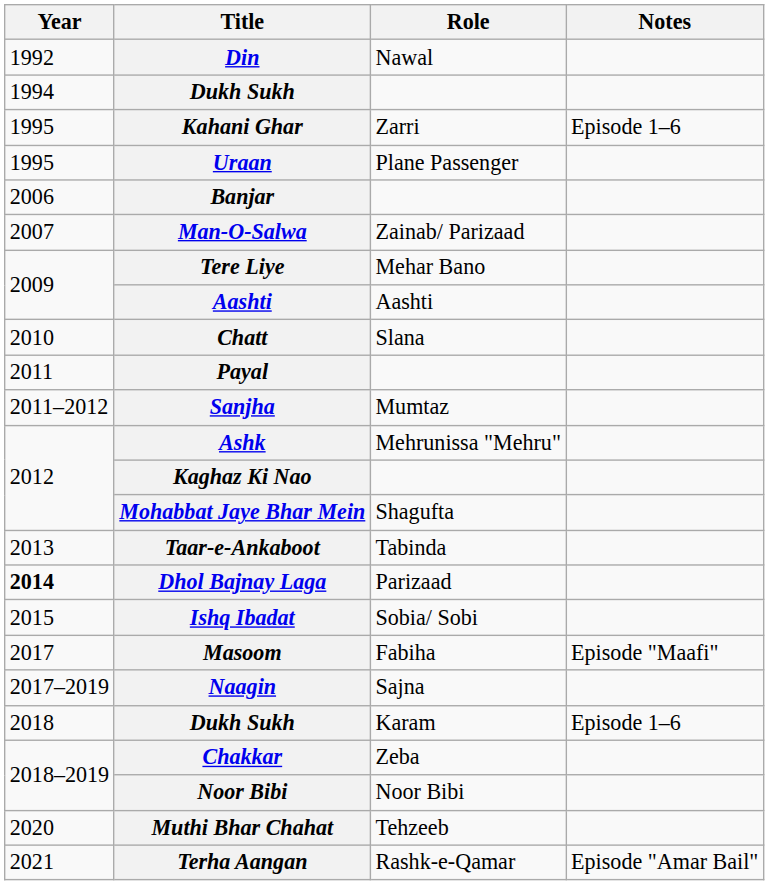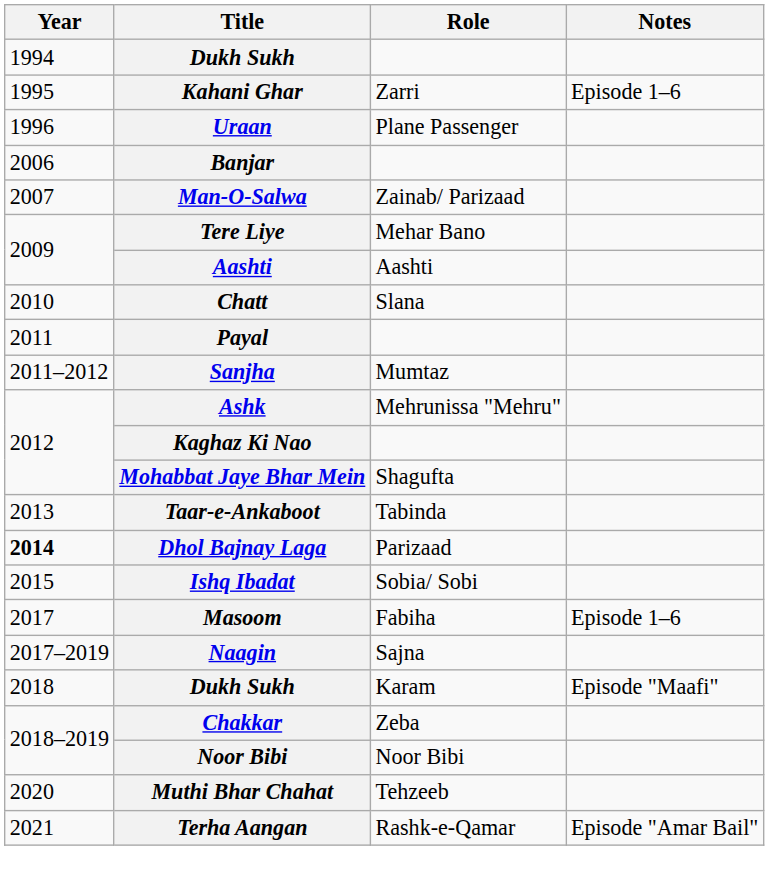 <table class="wikitable plainrowheaders">
 <tr style="text-align:center;">
 <th scope="col">Year</th>
 <th scope="col">Title</th>
 <th scope="col">Role</th>
 <th scope="col" class="unsortable">Notes</th>
-</tr>
-<tr>
-<td>1992</td>
-<th scope="row"><em><a href='#'>Din</a></em></th>
-<td>Nawal</td>
-<td></td>
 </tr>
 <tr>
 <td>1994</td>
 <th scope="row"><em>Dukh Sukh</em></th>
 <td></td>
 <td></td>
 </tr>
 <tr>
 <td>1995</td>
 <th scope="row"><em>Kahani Ghar</em></th>
 <td>Zarri</td>
 <td>Episode 1–6</td>
 </tr>
 <tr>
-<td>1995</td>
+<td>1996</td>
 <th scope="row"><em><a href='#'>Uraan</a></em></th>
 <td>Plane Passenger</td>
 <td></td>
 </tr>
 <tr>
 <td>2006</td>
 <th scope="row"><em>Banjar</em></th>
 <td></td>
 <td></td>
 </tr>
 <tr>
 <td>2007</td>
 <th scope="row"><em><a href='#'>Man-O-Salwa</a></em></th>
 <td>Zainab/ Parizaad</td>
 <td></td>
 </tr>
 <tr>
 <td rowspan="2">2009</td>
 <th scope="row"><em>Tere Liye</em></th>
 <td>Mehar Bano</td>
 <td></td>
 </tr>
 <tr>
 <th scope="row"><em><a href='#'>Aashti</a></em></th>
 <td>Aashti</td>
 <td></td>
 </tr>
 <tr>
 <td>2010</td>
 <th scope="row"><em>Chatt</em></th>
 <td>Slana</td>
 <td></td>
 </tr>
 <tr>
 <td>2011</td>
 <th scope="row"><em>Payal</em></th>
 <td></td>
 <td></td>
 </tr>
 <tr>
 <td>2011–2012</td>
 <th scope="row"><em><a href='#'>Sanjha</a></em></th>
 <td>Mumtaz</td>
 <td></td>
 </tr>
 <tr>
 <td Rowspan="3">2012</td>
 <th scope="row"><em><a href='#'>Ashk</a></em></th>
 <td>Mehrunissa "Mehru"</td>
 <td></td>
 </tr>
 <tr>
 <th scope="row"><em>Kaghaz Ki Nao</em></th>
 <td></td>
 <td></td>
 </tr>
 <tr>
 <th scope="row"><em><a href='#'>Mohabbat Jaye Bhar Mein</a></em></th>
 <td>Shagufta</td>
 <td></td>
 </tr>
 <tr>
 <td>2013</td>
 <th scope="row"><em>Taar-e-Ankaboot</em></th>
 <td>Tabinda</td>
 <td></td>
 </tr>
 <tr>
 <td><strong>2014</strong></td>
 <th scope="row"><em><a href='#'>Dhol Bajnay Laga</a></em></th>
 <td>Parizaad</td>
 <td></td>
 </tr>
 <tr>
 <td>2015</td>
 <th scope="row"><em><a href='#'>Ishq Ibadat</a></em></th>
 <td>Sobia/ Sobi</td>
 <td></td>
 </tr>
 <tr>
 <td>2017</td>
 <th scope="row"><em>Masoom</em></th>
 <td>Fabiha</td>
-<td>Episode "Maafi"</td>
+<td>Episode 1–6</td>
 </tr>
 <tr>
 <td>2017–2019</td>
 <th scope="row"><em><a href='#'>Naagin</a></em></th>
 <td>Sajna</td>
 <td></td>
 </tr>
 <tr>
 <td>2018</td>
 <th scope="row"><em>Dukh Sukh</em></th>
 <td>Karam</td>
-<td>Episode 1–6</td>
+<td>Episode "Maafi"</td>
 </tr>
 <tr>
 <td rowspan= 2>2018–2019</td>
 <th scope="row"><em><a href='#'>Chakkar</a></em></th>
 <td>Zeba</td>
 <td></td>
 </tr>
 <tr>
 <th scope="row"><em>Noor Bibi</em></th>
 <td>Noor Bibi</td>
 <td></td>
 </tr>
 <tr>
 <td>2020</td>
 <th scope="row"><em>Muthi Bhar Chahat</em></th>
 <td>Tehzeeb</td>
 <td></td>
 </tr>
 <tr>
 <td>2021</td>
 <th scope="row"><em>Terha Aangan</em></th>
 <td>Rashk-e-Qamar</td>
 <td>Episode "Amar Bail"</td>
 </tr>
 </table>
